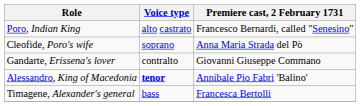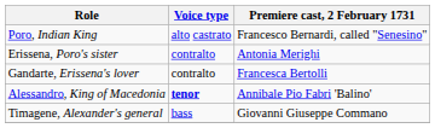 <table class="wikitable">
 <tr>
 <th>Role</th>
 <th><a href='#'>Voice type</a></th>
 <th>Premiere cast, 2 February 1731</th>
 </tr>
 <tr>
 <td><a href='#'>Poro</a>, <em>Indian King</em></td>
 <td><a href='#'>alto</a> <a href='#'>castrato</a></td>
 <td>Francesco Bernardi, called "<a href='#'>Senesino</a>"</td>
 </tr>
 <tr>
-<td>Cleofide, <em>Poro's wife</em></td>
-<td><a href='#'>soprano</a></td>
-<td><a href='#'>Anna Maria Strada</a> del Pò</td>
+<td>Erissena, <em>Poro's sister</em></td>
+<td><a href='#'>contralto</a></td>
+<td><a href='#'>Antonia Merighi</a></td>
 </tr>
 <tr>
 <td>Gandarte, <em>Erissena's lover</em></td>
 <td>contralto</td>
-<td>Giovanni Giuseppe Commano</td>
+<td><a href='#'>Francesca Bertolli</a></td>
 </tr>
 <tr>
 <td><a href='#'>Alessandro</a>, <em>King of Macedonia</em></td>
 <td><strong><a href='#'>tenor</a></strong></td>
 <td><a href='#'>Annibale Pio Fabri</a> 'Balino'</td>
 </tr>
 <tr>
 <td>Timagene, <em>Alexander's general</em></td>
 <td><a href='#'>bass</a></td>
-<td><a href='#'>Francesca Bertolli</a></td>
+<td>Giovanni Giuseppe Commano</td>
 </tr>
 <tr>
 </tr>
 </table>
